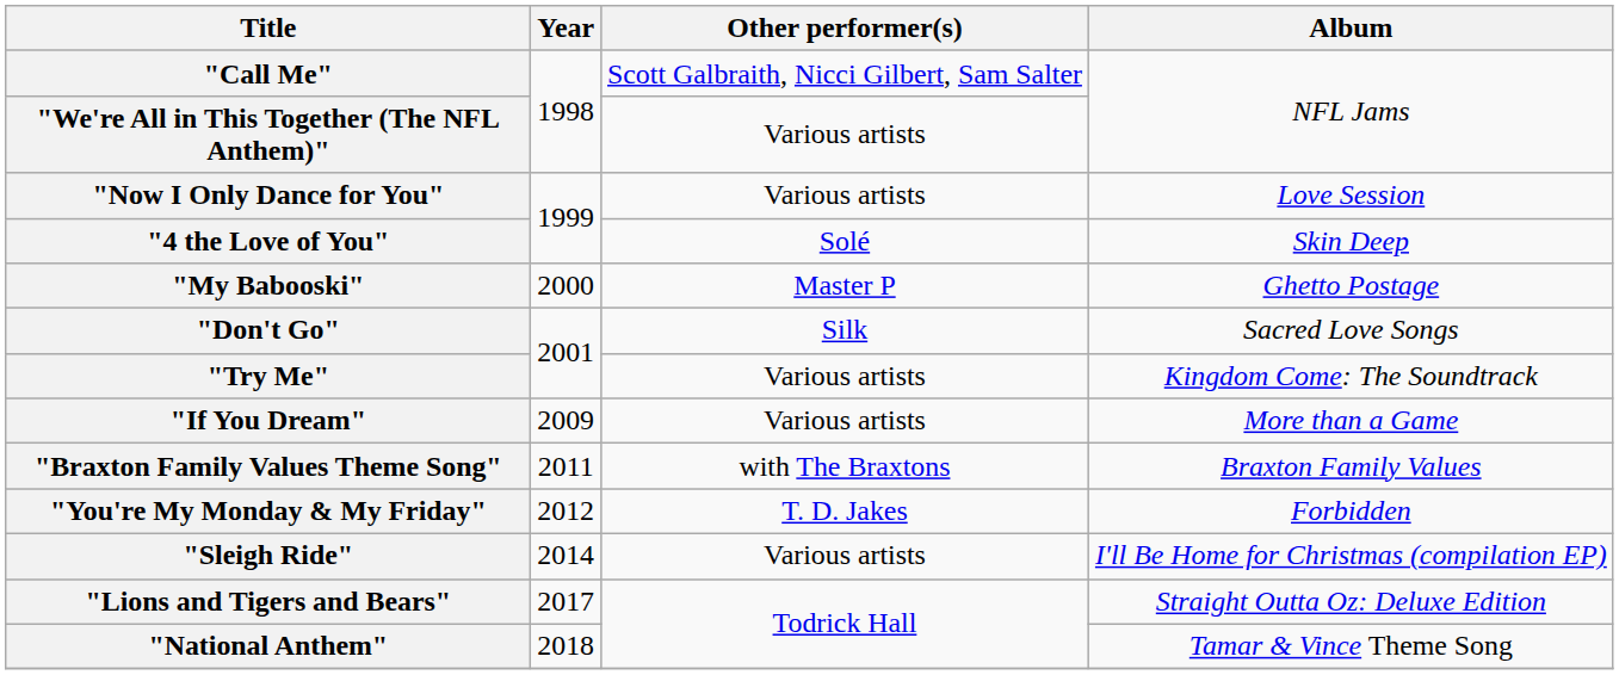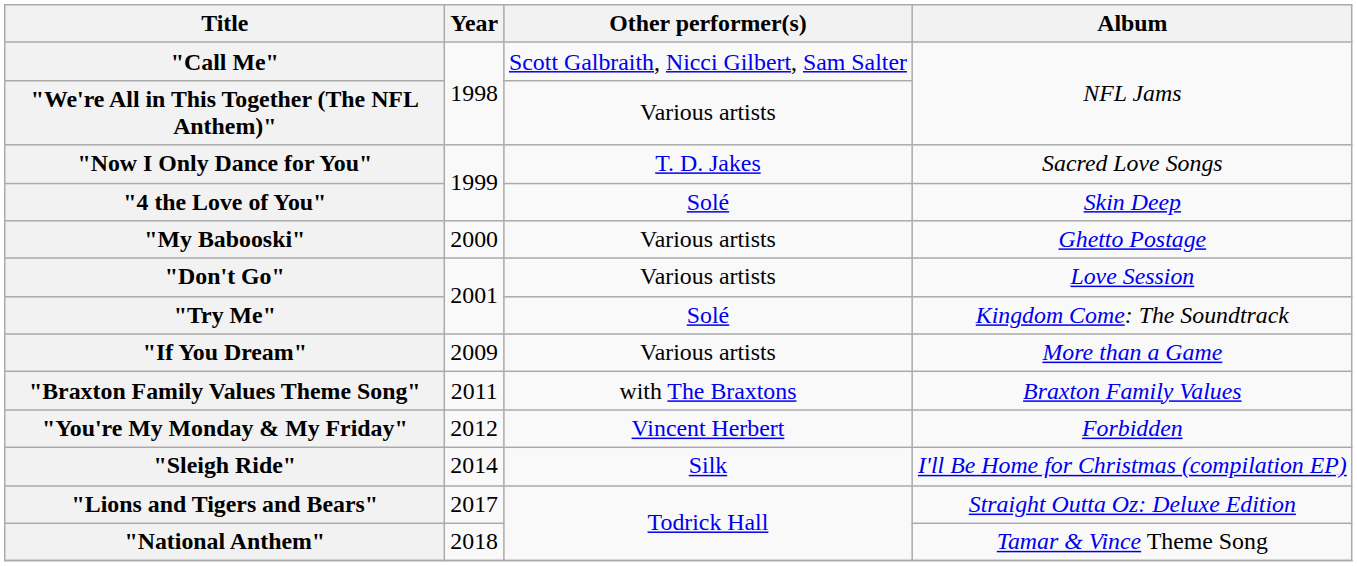 <table class="wikitable plainrowheaders" style="text-align:center;">
 <tr>
 <th scope="col" style="width:18em;">Title</th>
 <th scope="col">Year</th>
 <th scope="col">Other performer(s)</th>
 <th scope="col">Album</th>
 </tr>
 <tr>
 <th scope="row">"Call Me"</th>
 <td rowspan="2">1998</td>
 <td><a href='#'>Scott Galbraith</a>, <a href='#'>Nicci Gilbert</a>, <a href='#'>Sam Salter</a></td>
 <td rowspan="2"><em>NFL Jams</em></td>
 </tr>
 <tr>
 <th scope="row">"We're All in This Together (The NFL Anthem)"</th>
 <td>Various artists</td>
 </tr>
 <tr>
 <th scope="row">"Now I Only Dance for You"</th>
 <td rowspan="2">1999</td>
-<td>Various artists</td>
-<td><em><a href='#'>Love Session</a></em></td>
+<td><a href='#'>T. D. Jakes</a></td>
+<td><em>Sacred Love Songs</em></td>
 </tr>
 <tr>
 <th scope="row">"4 the Love of You"</th>
 <td><a href='#'>Solé</a></td>
 <td><em><a href='#'>Skin Deep</a></em></td>
 </tr>
 <tr>
 <th scope="row">"My Babooski"</th>
 <td>2000</td>
-<td><a href='#'>Master P</a></td>
+<td>Various artists</td>
 <td><em><a href='#'>Ghetto Postage</a></em></td>
 </tr>
 <tr>
 <th scope="row">"Don't Go"</th>
 <td rowspan="2">2001</td>
-<td><a href='#'>Silk</a></td>
-<td><em>Sacred Love Songs</em></td>
+<td>Various artists</td>
+<td><em><a href='#'>Love Session</a></em></td>
 </tr>
 <tr>
 <th scope="row">"Try Me"</th>
-<td>Various artists</td>
+<td><a href='#'>Solé</a></td>
 <td><em><a href='#'>Kingdom Come</a>: The Soundtrack</em></td>
 </tr>
 <tr>
 <th scope="row">"If You Dream"</th>
 <td>2009</td>
 <td>Various artists</td>
 <td><em><a href='#'>More than a Game</a></em></td>
 </tr>
 <tr>
 <th scope="row">"Braxton Family Values Theme Song"</th>
 <td>2011</td>
 <td>with <a href='#'>The Braxtons</a></td>
 <td><em><a href='#'>Braxton Family Values</a></em></td>
 </tr>
 <tr>
 <th scope="row">"You're My Monday & My Friday"</th>
 <td>2012</td>
-<td><a href='#'>T. D. Jakes</a></td>
+<td><a href='#'>Vincent Herbert</a></td>
 <td><em><a href='#'>Forbidden</a></em></td>
 </tr>
 <tr>
 <th scope="row">"Sleigh Ride"</th>
 <td>2014</td>
-<td>Various artists</td>
+<td><a href='#'>Silk</a></td>
 <td><em><a href='#'>I'll Be Home for Christmas (compilation EP)</a></em></td>
 </tr>
 <tr>
 <th scope="row">"Lions and Tigers and Bears"</th>
 <td>2017</td>
 <td rowspan="2"><a href='#'>Todrick Hall</a></td>
 <td><em><a href='#'>Straight Outta Oz: Deluxe Edition</a></em></td>
 </tr>
 <tr>
 <th scope="row">"National Anthem"</th>
 <td>2018</td>
 <td><em><a href='#'>Tamar & Vince</a></em> Theme Song</td>
 </tr>
 <tr>
 </tr>
 </table>
